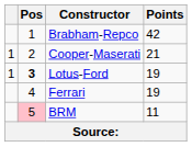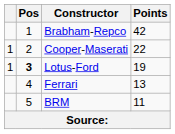 <table class="wikitable" style="font-size: 95%;">
 <tr>
 <th></th>
 <th>Pos</th>
 <th>Constructor</th>
 <th>Points</th>
 </tr>
 <tr>
 <td align="left"></td>
 <td style="text-align:center;">1</td>
 <td> <a href='#'>Brabham</a>-<a href='#'>Repco</a></td>
 <td style="text-align:left;">42</td>
 </tr>
 <tr>
 <td align="left"> 1</td>
 <td style="text-align:center;">2</td>
 <td> <a href='#'>Cooper</a>-<a href='#'>Maserati</a></td>
-<td style="text-align:left;">21</td>
+<td style="text-align:left;">22</td>
 </tr>
 <tr>
 <td align="left"> 1</td>
 <td style="text-align:center;"><strong>3</strong></td>
 <td> <a href='#'>Lotus</a>-<a href='#'>Ford</a></td>
 <td style="text-align:left;">19</td>
 </tr>
 <tr>
 <td align="left"></td>
 <td style="text-align:center;">4</td>
 <td> <a href='#'>Ferrari</a></td>
-<td style="text-align:left;">19</td>
+<td style="text-align:left;">13</td>
 </tr>
 <tr>
 <td align="left"></td>
-<td style="background: pink; text-align:center;">5</td>
+<td style="text-align:center;">5</td>
 <td> <a href='#'>BRM</a></td>
 <td style="text-align:left;">11</td>
 </tr>
 <tr>
 <th colspan=4>Source: </th>
 </tr>
 </table>
